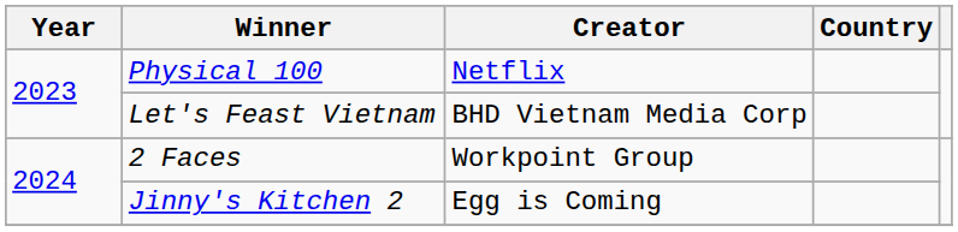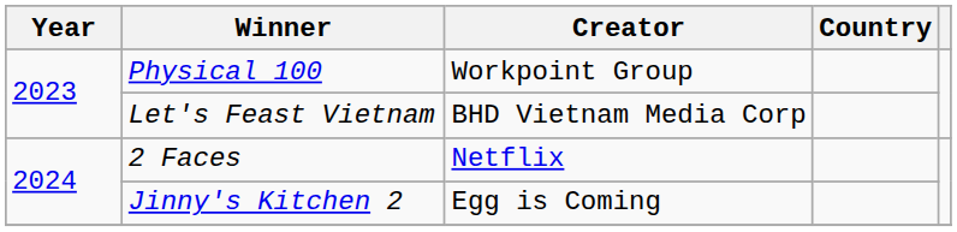 <table class="wikitable" align="center" |>
 <tr>
 <th style="width:50px">Year</th>
 <th style="width:150px">Winner</th>
 <th>Creator</th>
 <th>Country</th>
 <th></th>
 </tr>
 <tr>
 <td rowspan="2"><a href='#'>2023</a></td>
 <td><a href='#'><em>Physical 100</em></a></td>
-<td><a href='#'>Netflix</a></td>
+<td>Workpoint Group</td>
 <td></td>
 <td rowspan="2" style="text-align: center;"></td>
 </tr>
 <tr>
 <td><em>Let's Feast Vietnam</em></td>
 <td>BHD Vietnam Media Corp</td>
 <td></td>
 </tr>
 <tr>
 <td rowspan="2"><a href='#'>2024</a></td>
 <td><em>2 Faces</em></td>
-<td>Workpoint Group</td>
+<td><a href='#'>Netflix</a></td>
 <td></td>
 <td style="text-align: center;" rowspan="2"></td>
 </tr>
 <tr>
 <td><em><a href='#'>Jinny's Kitchen</a> 2</em></td>
 <td>Egg is Coming</td>
 <td></td>
 </tr>
 <tr>
 </tr>
 </table>
